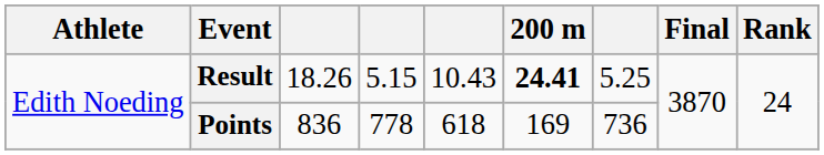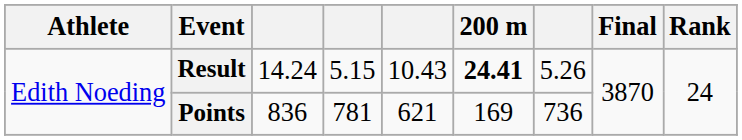 <table class="wikitable" style="font-size:90%;">
 <tr>
 <th>Athlete</th>
 <th>Event</th>
 <th></th>
 <th></th>
 <th></th>
 <th>200 m</th>
 <th></th>
 <th>Final</th>
 <th>Rank</th>
 </tr>
 <tr align=center>
 <td rowspan="2" style="text-align:left;"><a href='#'>Edith Noeding</a></td>
 <th style="font-size:95%">Result</th>
-<td>18.26</td>
+<td>14.24</td>
 <td>5.15</td>
 <td>10.43</td>
 <td><strong>24.41</strong></td>
-<td>5.25</td>
+<td>5.26</td>
 <td rowspan=2>3870</td>
 <td rowspan=2>24</td>
 </tr>
 <tr align=center>
 <th style="font-size:95%">Points</th>
 <td>836</td>
-<td>778</td>
-<td>618</td>
+<td>781</td>
+<td>621</td>
 <td>169</td>
 <td>736</td>
 </tr>
 </table>
